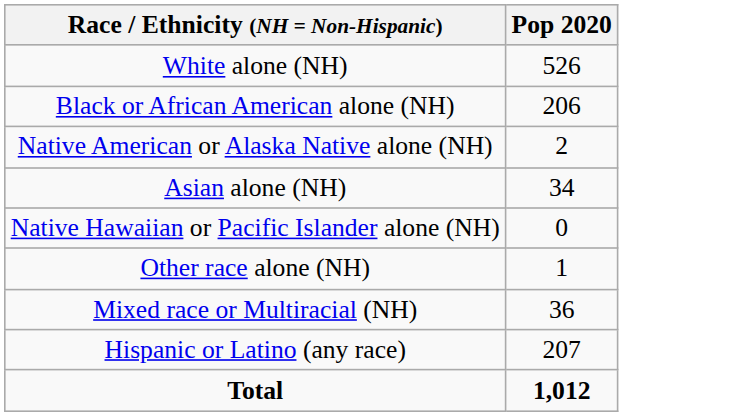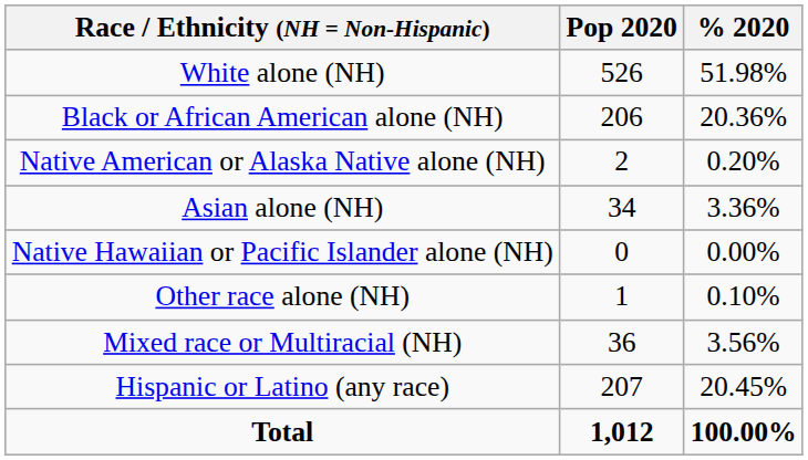 <table class="wikitable" style="text-align:center;">
 <tr>
 <th>Race / Ethnicity <small>(<em>NH = Non-Hispanic</em>)</small></th>
 <th>Pop 2020</th>
+<th>% 2020</th>
 </tr>
 <tr>
 <td><a href='#'>White</a> alone (NH)</td>
 <td>526</td>
+<td>51.98%</td>
 </tr>
 <tr>
 <td><a href='#'>Black or African American</a> alone (NH)</td>
 <td>206</td>
+<td>20.36%</td>
 </tr>
 <tr>
 <td><a href='#'>Native American</a> or <a href='#'>Alaska Native</a> alone (NH)</td>
 <td>2</td>
+<td>0.20%</td>
 </tr>
 <tr>
 <td><a href='#'>Asian</a> alone (NH)</td>
 <td>34</td>
+<td>3.36%</td>
 </tr>
 <tr>
 <td><a href='#'>Native Hawaiian</a> or <a href='#'>Pacific Islander</a> alone (NH)</td>
 <td>0</td>
+<td>0.00%</td>
 </tr>
 <tr>
 <td><a href='#'>Other race</a> alone (NH)</td>
 <td>1</td>
+<td>0.10%</td>
 </tr>
 <tr>
 <td><a href='#'>Mixed race or Multiracial</a> (NH)</td>
 <td>36</td>
+<td>3.56%</td>
 </tr>
 <tr>
 <td><a href='#'>Hispanic or Latino</a> (any race)</td>
 <td>207</td>
+<td>20.45%</td>
 </tr>
 <tr>
 <td><strong>Total</strong></td>
 <td><strong>1,012</strong></td>
+<td><strong>100.00%</strong></td>
 </tr>
 </table>
